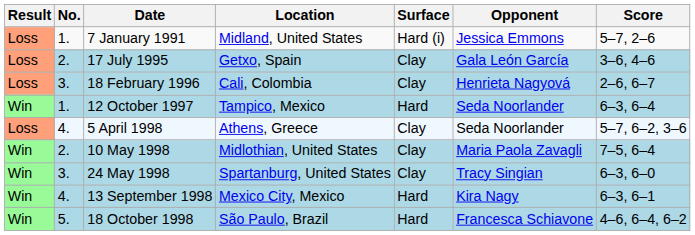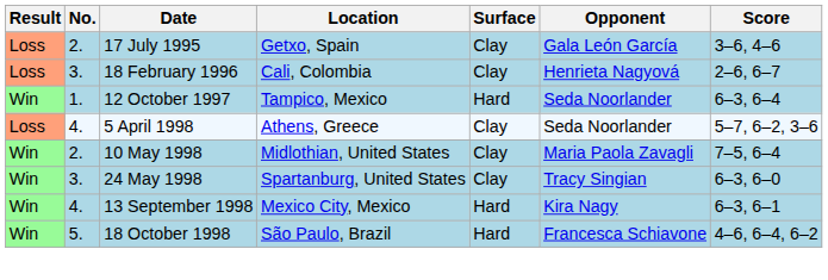 <table class="sortable wikitable">
 <tr>
 <th>Result</th>
 <th>No.</th>
 <th>Date</th>
 <th>Location</th>
 <th>Surface</th>
 <th>Opponent</th>
 <th class="unsortable">Score</th>
-</tr>
-<tr>
-<td style="background:#ffa07a;">Loss</td>
-<td>1.</td>
-<td>7 January 1991</td>
-<td><a href='#'>Midland</a>, United States</td>
-<td>Hard (i)</td>
-<td> <a href='#'>Jessica Emmons</a></td>
-<td>5–7, 2–6</td>
 </tr>
 <tr style="background:lightblue;">
 <td style="background:#ffa07a;">Loss</td>
 <td>2.</td>
 <td>17 July 1995</td>
 <td><a href='#'>Getxo</a>, Spain</td>
 <td>Clay</td>
 <td> <a href='#'>Gala León García</a></td>
 <td>3–6, 4–6</td>
 </tr>
 <tr style="background:lightblue;">
 <td style="background:#ffa07a;">Loss</td>
 <td>3.</td>
 <td>18 February 1996</td>
 <td><a href='#'>Cali</a>, Colombia</td>
 <td>Clay</td>
 <td> <a href='#'>Henrieta Nagyová</a></td>
 <td>2–6, 6–7</td>
 </tr>
 <tr style="background:lightblue;">
 <td style="background:#98fb98;">Win</td>
 <td>1.</td>
 <td>12 October 1997</td>
 <td><a href='#'>Tampico</a>, Mexico</td>
 <td>Hard</td>
 <td> <a href='#'>Seda Noorlander</a></td>
 <td>6–3, 6–4</td>
 </tr>
 <tr style="background:#f0f8ff;">
 <td style="background:#ffa07a;">Loss</td>
 <td>4.</td>
 <td>5 April 1998</td>
 <td><a href='#'>Athens</a>, Greece</td>
 <td>Clay</td>
 <td> Seda Noorlander</td>
 <td>5–7, 6–2, 3–6</td>
 </tr>
 <tr style="background:lightblue;">
 <td style="background:#98fb98;">Win</td>
 <td>2.</td>
 <td>10 May 1998</td>
 <td><a href='#'>Midlothian</a>, United States</td>
 <td>Clay</td>
 <td> <a href='#'>Maria Paola Zavagli</a></td>
 <td>7–5, 6–4</td>
 </tr>
 <tr style="background:lightblue;">
 <td style="background:#98fb98;">Win</td>
 <td>3.</td>
 <td>24 May 1998</td>
 <td><a href='#'>Spartanburg</a>, United States</td>
 <td>Clay</td>
 <td> <a href='#'>Tracy Singian</a></td>
 <td>6–3, 6–0</td>
 </tr>
 <tr style="background:lightblue;">
 <td style="background:#98fb98;">Win</td>
 <td>4.</td>
 <td>13 September 1998</td>
 <td><a href='#'>Mexico City</a>, Mexico</td>
 <td>Hard</td>
 <td> <a href='#'>Kira Nagy</a></td>
 <td>6–3, 6–1</td>
 </tr>
 <tr style="background:lightblue;">
 <td style="background:#98fb98;">Win</td>
 <td>5.</td>
 <td>18 October 1998</td>
 <td><a href='#'>São Paulo</a>, Brazil</td>
 <td>Hard</td>
 <td> <a href='#'>Francesca Schiavone</a></td>
 <td>4–6, 6–4, 6–2</td>
 </tr>
 </table>
